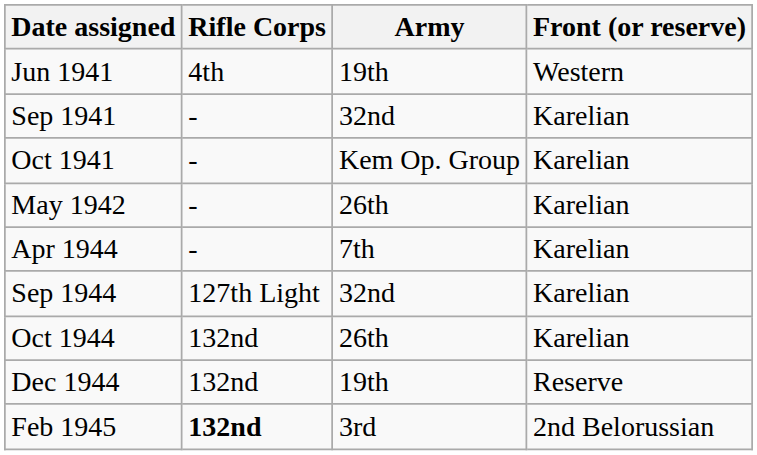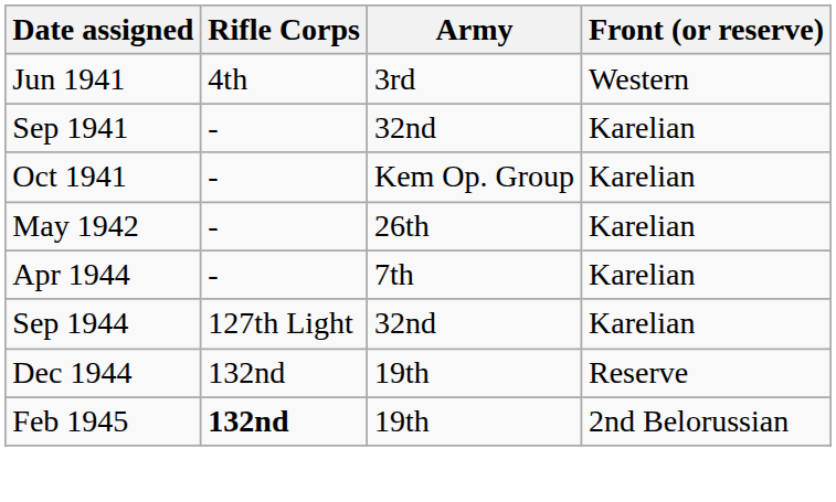 <table class="wikitable">
 <tr>
 <th>Date assigned</th>
 <th>Rifle Corps</th>
 <th>Army</th>
 <th>Front (or reserve)</th>
 </tr>
 <tr>
 <td>Jun 1941</td>
 <td>4th</td>
-<td>19th</td>
+<td>3rd</td>
 <td>Western</td>
 </tr>
 <tr>
 <td>Sep 1941</td>
 <td>-</td>
 <td>32nd</td>
 <td>Karelian</td>
 </tr>
 <tr>
 <td>Oct 1941</td>
 <td>-</td>
 <td>Kem Op. Group</td>
 <td>Karelian</td>
 </tr>
 <tr>
 <td>May 1942</td>
 <td>-</td>
 <td>26th</td>
 <td>Karelian</td>
 </tr>
 <tr>
 <td>Apr 1944</td>
 <td>-</td>
 <td>7th</td>
 <td>Karelian</td>
 </tr>
 <tr>
 <td>Sep 1944</td>
 <td>127th Light</td>
 <td>32nd</td>
 <td>Karelian</td>
 </tr>
 <tr>
-<td>Oct 1944</td>
-<td>132nd</td>
-<td>26th</td>
-<td>Karelian</td>
-</tr>
-<tr>
 <td>Dec 1944</td>
 <td>132nd</td>
 <td>19th</td>
 <td>Reserve</td>
 </tr>
 <tr>
 <td>Feb 1945</td>
 <td><strong>132nd</strong></td>
-<td>3rd</td>
+<td>19th</td>
 <td>2nd Belorussian</td>
 </tr>
 </table>
